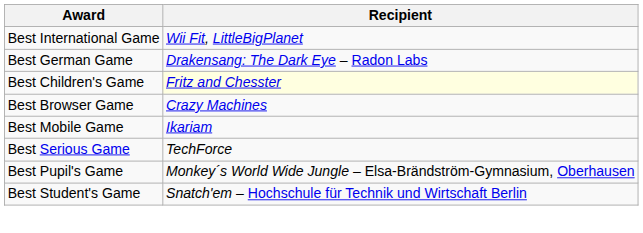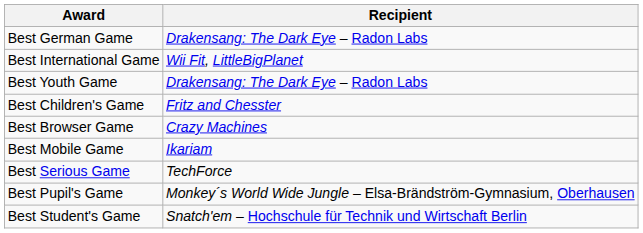 <table class="wikitable">
 <tr>
 <th>Award</th>
 <th>Recipient</th>
 </tr>
 <tr>
+<td>Best German Game</td>
+<td><em><a href='#'>Drakensang: The Dark Eye</a></em> – <a href='#'>Radon Labs</a></td>
+</tr>
+<tr>
 <td>Best International Game</td>
 <td><em><a href='#'>Wii Fit</a>, <a href='#'>LittleBigPlanet</a></em></td>
 </tr>
 <tr>
-<td>Best German Game</td>
+<td>Best Youth Game</td>
 <td><em><a href='#'>Drakensang: The Dark Eye</a></em> – <a href='#'>Radon Labs</a></td>
 </tr>
 <tr>
 <td>Best Children's Game</td>
-<td style="background: lightyellow;"><em><a href='#'>Fritz and Chesster</a></em></td>
+<td><em><a href='#'>Fritz and Chesster</a></em></td>
 </tr>
 <tr>
 <td>Best Browser Game</td>
 <td><em><a href='#'>Crazy Machines</a></em></td>
 </tr>
 <tr>
 <td>Best Mobile Game</td>
 <td><em><a href='#'>Ikariam</a></em></td>
 </tr>
 <tr>
 <td>Best <a href='#'>Serious Game</a></td>
 <td><em>TechForce</em></td>
 </tr>
 <tr>
 <td>Best Pupil's Game</td>
 <td><em>Monkey´s World Wide Jungle</em> – Elsa-Brändström-Gymnasium, <a href='#'>Oberhausen</a></td>
 </tr>
 <tr>
 <td>Best Student's Game</td>
 <td><em>Snatch'em –</em> <a href='#'>Hochschule für Technik und Wirtschaft Berlin</a></td>
 </tr>
 </table>
